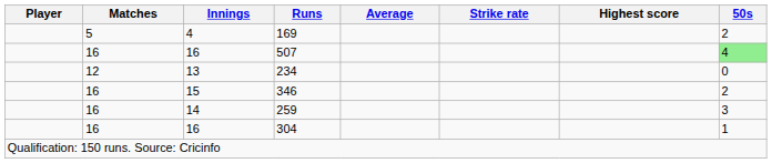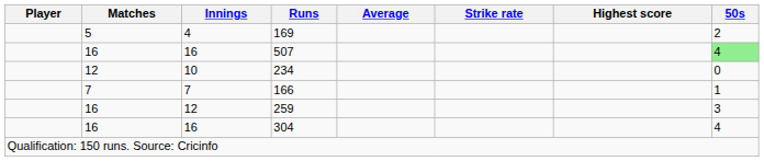 <table class="wikitable sortable" style="width:80%;">
 <tr>
 <th>Player</th>
 <th>Matches</th>
 <th><a href='#'>Innings</a></th>
 <th><a href='#'>Runs</a></th>
 <th><a href='#'>Average</a></th>
 <th><a href='#'>Strike rate</a></th>
 <th>Highest score</th>
 <th><a href='#'>50s</a></th>
 </tr>
 <tr>
 <td></td>
 <td>5</td>
 <td>4</td>
 <td>169</td>
 <td></td>
 <td></td>
 <td></td>
 <td>2</td>
 </tr>
 <tr>
 <td></td>
 <td>16</td>
 <td>16</td>
 <td>507</td>
 <td></td>
 <td></td>
 <td></td>
 <td style="background: lightgreen;">4</td>
 </tr>
 <tr>
 <td></td>
 <td>12</td>
-<td>13</td>
+<td>10</td>
 <td>234</td>
 <td></td>
 <td></td>
 <td></td>
 <td>0</td>
 </tr>
 <tr>
 <td></td>
-<td>16</td>
-<td>15</td>
-<td>346</td>
+<td>7</td>
+<td>7</td>
+<td>166</td>
 <td></td>
 <td></td>
 <td></td>
-<td>2</td>
+<td>1</td>
 </tr>
 <tr>
 <td></td>
 <td>16</td>
-<td>14</td>
+<td>12</td>
 <td>259</td>
 <td></td>
 <td></td>
 <td></td>
 <td>3</td>
 </tr>
 <tr>
 <td></td>
 <td>16</td>
 <td>16</td>
 <td>304</td>
 <td></td>
 <td></td>
 <td></td>
-<td>1</td>
+<td>4</td>
 </tr>
 <tr class="unsortable">
 <td colspan="8">Qualification: 150 runs.  Source: Cricinfo</td>
 </tr>
 </table>
